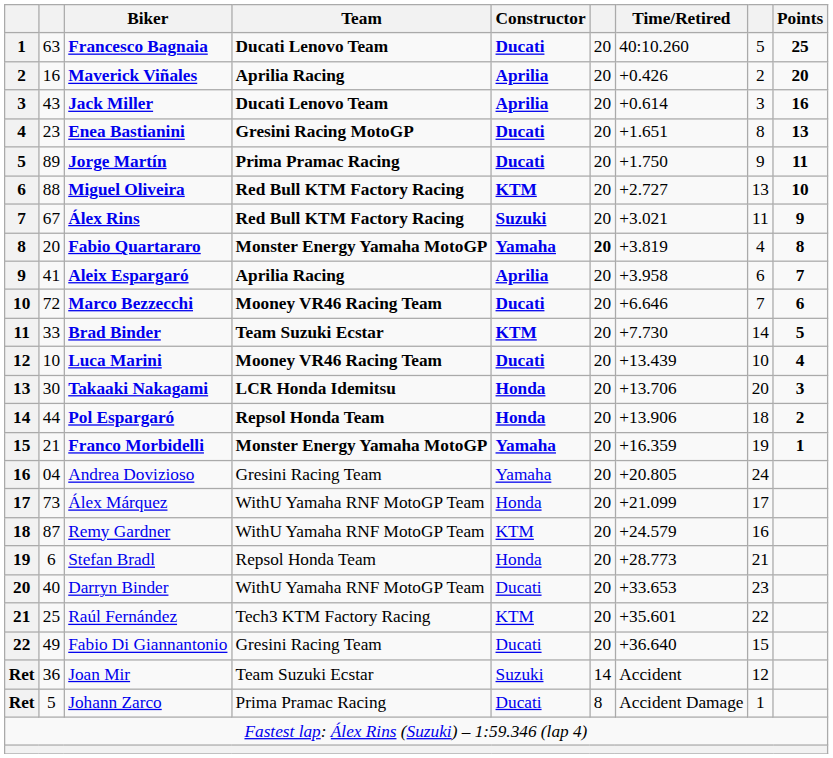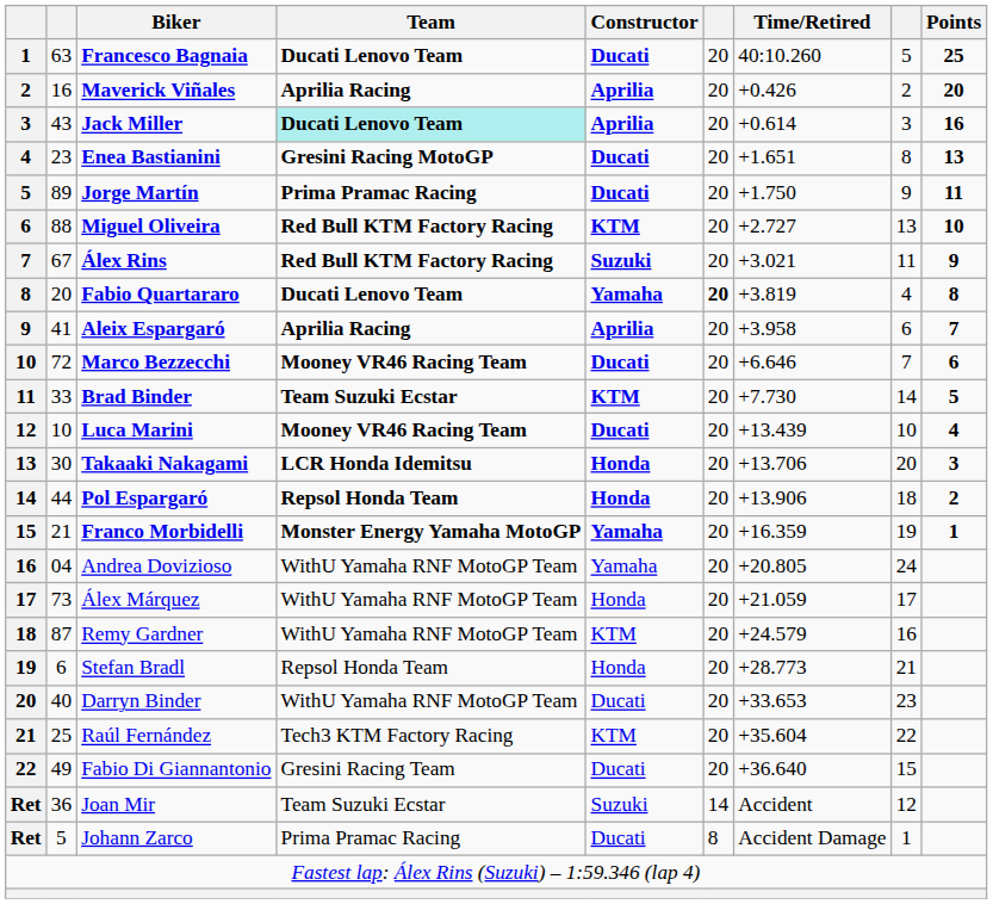 <table class="wikitable sortable" style="font-size: 85%;">
 <tr>
 <th scope="col"></th>
 <th scope="col"></th>
 <th scope="col">Biker</th>
 <th scope="col">Team</th>
 <th scope="col">Constructor</th>
 <th scope="col" class="unsortable"></th>
 <th scope="col" class="unsortable">Time/Retired</th>
 <th scope="col"></th>
 <th scope="col">Points</th>
 </tr>
 <tr>
 <th scope="row">1</th>
 <td align="center">63</td>
 <td> <strong><a href='#'>Francesco Bagnaia</a></strong></td>
 <td><strong>Ducati Lenovo Team</strong></td>
 <td><strong><a href='#'>Ducati</a></strong></td>
 <td>20</td>
 <td>40:10.260</td>
 <td align="center">5</td>
 <td align="center"><strong>25</strong></td>
 </tr>
 <tr>
 <th scope="row">2</th>
 <td align="center">16</td>
 <td> <strong><a href='#'>Maverick Viñales</a></strong></td>
 <td><strong>Aprilia Racing</strong></td>
 <td><strong><a href='#'>Aprilia</a></strong></td>
 <td>20</td>
 <td>+0.426</td>
 <td align="center">2</td>
 <td align="center"><strong>20</strong></td>
 </tr>
 <tr>
 <th scope="row">3</th>
 <td align="center">43</td>
 <td> <strong><a href='#'>Jack Miller</a></strong></td>
-<td><strong>Ducati Lenovo Team</strong></td>
+<td style="background: paleturquoise;"><strong>Ducati Lenovo Team</strong></td>
 <td><strong><a href='#'>Aprilia</a></strong></td>
 <td>20</td>
 <td>+0.614</td>
 <td align="center">3</td>
 <td align="center"><strong>16</strong></td>
 </tr>
 <tr>
 <th scope="row">4</th>
 <td align="center">23</td>
 <td> <strong><a href='#'>Enea Bastianini</a></strong></td>
 <td><strong>Gresini Racing MotoGP</strong></td>
 <td><strong><a href='#'>Ducati</a></strong></td>
 <td>20</td>
 <td>+1.651</td>
 <td align="center">8</td>
 <td align="center"><strong>13</strong></td>
 </tr>
 <tr>
 <th scope="row">5</th>
 <td align="center">89</td>
 <td> <strong><a href='#'>Jorge Martín</a></strong></td>
 <td><strong>Prima Pramac Racing</strong></td>
 <td><strong><a href='#'>Ducati</a></strong></td>
 <td>20</td>
 <td>+1.750</td>
 <td align="center">9</td>
 <td align="center"><strong>11</strong></td>
 </tr>
 <tr>
 <th scope="row">6</th>
 <td align="center">88</td>
 <td> <strong><a href='#'>Miguel Oliveira</a></strong></td>
 <td><strong>Red Bull KTM Factory Racing</strong></td>
 <td><strong><a href='#'>KTM</a></strong></td>
 <td>20</td>
 <td>+2.727</td>
 <td align="center">13</td>
 <td align="center"><strong>10</strong></td>
 </tr>
 <tr>
 <th scope="row">7</th>
 <td align="center">67</td>
 <td> <strong><a href='#'>Álex Rins</a></strong></td>
 <td><strong>Red Bull KTM Factory Racing</strong></td>
 <td><strong><a href='#'>Suzuki</a></strong></td>
 <td>20</td>
 <td>+3.021</td>
 <td align="center">11</td>
 <td align="center"><strong>9</strong></td>
 </tr>
 <tr>
 <th scope="row">8</th>
 <td align="center">20</td>
 <td> <strong><a href='#'>Fabio Quartararo</a></strong></td>
-<td><strong>Monster Energy Yamaha MotoGP</strong></td>
+<td><strong>Ducati Lenovo Team</strong></td>
 <td><strong><a href='#'>Yamaha</a></strong></td>
 <td><strong>20</strong></td>
 <td>+3.819</td>
 <td align="center">4</td>
 <td align="center"><strong>8</strong></td>
 </tr>
 <tr>
 <th scope="row">9</th>
 <td align="center">41</td>
 <td> <strong><a href='#'>Aleix Espargaró</a></strong></td>
 <td><strong>Aprilia Racing</strong></td>
 <td><strong><a href='#'>Aprilia</a></strong></td>
 <td>20</td>
 <td>+3.958</td>
 <td align="center">6</td>
 <td align="center"><strong>7</strong></td>
 </tr>
 <tr>
 <th scope="row">10</th>
 <td align="center">72</td>
 <td> <strong><a href='#'>Marco Bezzecchi</a></strong></td>
 <td><strong>Mooney VR46 Racing Team</strong></td>
 <td><strong><a href='#'>Ducati</a></strong></td>
 <td>20</td>
 <td>+6.646</td>
 <td align="center">7</td>
 <td align="center"><strong>6</strong></td>
 </tr>
 <tr>
 <th scope="row">11</th>
 <td align="center">33</td>
 <td> <strong><a href='#'>Brad Binder</a></strong></td>
 <td><strong>Team Suzuki Ecstar</strong></td>
 <td><strong><a href='#'>KTM</a></strong></td>
 <td>20</td>
 <td>+7.730</td>
 <td align="center">14</td>
 <td align="center"><strong>5</strong></td>
 </tr>
 <tr>
 <th scope="row">12</th>
 <td align="center">10</td>
 <td> <strong><a href='#'>Luca Marini</a></strong></td>
 <td><strong>Mooney VR46 Racing Team</strong></td>
 <td><strong><a href='#'>Ducati</a></strong></td>
 <td>20</td>
 <td>+13.439</td>
 <td align="center">10</td>
 <td align="center"><strong>4</strong></td>
 </tr>
 <tr>
 <th scope="row">13</th>
 <td align="center">30</td>
 <td> <strong><a href='#'>Takaaki Nakagami</a></strong></td>
 <td><strong>LCR Honda Idemitsu</strong></td>
 <td><strong><a href='#'>Honda</a></strong></td>
 <td>20</td>
 <td>+13.706</td>
 <td align="center">20</td>
 <td align="center"><strong>3</strong></td>
 </tr>
 <tr>
 <th scope="row">14</th>
 <td align="center">44</td>
 <td> <strong><a href='#'>Pol Espargaró</a></strong></td>
 <td><strong>Repsol Honda Team</strong></td>
 <td><strong><a href='#'>Honda</a></strong></td>
 <td>20</td>
 <td>+13.906</td>
 <td align="center">18</td>
 <td align="center"><strong>2</strong></td>
 </tr>
 <tr>
 <th scope="row">15</th>
 <td align="center">21</td>
 <td> <strong><a href='#'>Franco Morbidelli</a></strong></td>
 <td><strong>Monster Energy Yamaha MotoGP</strong></td>
 <td><strong><a href='#'>Yamaha</a></strong></td>
 <td>20</td>
 <td>+16.359</td>
 <td align="center">19</td>
 <td align="center"><strong>1</strong></td>
 </tr>
 <tr>
 <th scope="row">16</th>
 <td align="center">04</td>
 <td> <a href='#'>Andrea Dovizioso</a></td>
-<td>Gresini Racing Team</td>
+<td>WithU Yamaha RNF MotoGP Team</td>
 <td><a href='#'>Yamaha</a></td>
 <td>20</td>
 <td>+20.805</td>
 <td align="center">24</td>
 <td></td>
 </tr>
 <tr>
 <th scope="row">17</th>
 <td align="center">73</td>
 <td> <a href='#'>Álex Márquez</a></td>
 <td>WithU Yamaha RNF MotoGP Team</td>
 <td><a href='#'>Honda</a></td>
 <td>20</td>
-<td>+21.099</td>
+<td>+21.059</td>
 <td align="center">17</td>
 <td align="center"></td>
 </tr>
 <tr>
 <th scope="row">18</th>
 <td align="center">87</td>
 <td> <a href='#'>Remy Gardner</a></td>
 <td>WithU Yamaha RNF MotoGP Team</td>
 <td><a href='#'>KTM</a></td>
 <td>20</td>
 <td>+24.579</td>
 <td align="center">16</td>
 <td align="center"></td>
 </tr>
 <tr>
 <th scope="row">19</th>
 <td align="center">6</td>
 <td> <a href='#'>Stefan Bradl</a></td>
 <td>Repsol Honda Team</td>
 <td><a href='#'>Honda</a></td>
 <td>20</td>
 <td>+28.773</td>
 <td align="center">21</td>
 <td></td>
 </tr>
 <tr>
 <th scope="row">20</th>
 <td align="center">40</td>
 <td> <a href='#'>Darryn Binder</a></td>
 <td>WithU Yamaha RNF MotoGP Team</td>
 <td><a href='#'>Ducati</a></td>
 <td>20</td>
 <td>+33.653</td>
 <td align="center">23</td>
 <td align="center"></td>
 </tr>
 <tr>
 <th scope="row">21</th>
 <td align="center">25</td>
 <td> <a href='#'>Raúl Fernández</a></td>
 <td>Tech3 KTM Factory Racing</td>
 <td><a href='#'>KTM</a></td>
 <td>20</td>
-<td>+35.601</td>
+<td>+35.604</td>
 <td align="center">22</td>
 <td></td>
 </tr>
 <tr>
 <th scope="row">22</th>
 <td align="center">49</td>
 <td> <a href='#'>Fabio Di Giannantonio</a></td>
 <td>Gresini Racing Team</td>
 <td><a href='#'>Ducati</a></td>
 <td>20</td>
 <td>+36.640</td>
 <td align="center">15</td>
 <td align="center"></td>
 </tr>
 <tr>
 <th scope="row">Ret</th>
 <td align="center">36</td>
 <td> <a href='#'>Joan Mir</a></td>
 <td>Team Suzuki Ecstar</td>
 <td><a href='#'>Suzuki</a></td>
 <td>14</td>
 <td>Accident</td>
 <td align="center">12</td>
 <td></td>
 </tr>
 <tr>
 <th scope="row">Ret</th>
 <td align="center">5</td>
 <td> <a href='#'>Johann Zarco</a></td>
 <td>Prima Pramac Racing</td>
 <td><a href='#'>Ducati</a></td>
 <td>8</td>
 <td>Accident Damage</td>
 <td align="center">1</td>
 <td></td>
 </tr>
 <tr class="sortbottom">
 <td colspan="9" style="text-align:center"><em><a href='#'>Fastest lap</a>:  <a href='#'>Álex Rins</a> (<a href='#'>Suzuki</a>) – 1:59.346 (lap 4)</em></td>
 </tr>
 <tr>
 <th colspan=9></th>
 </tr>
 </table>
